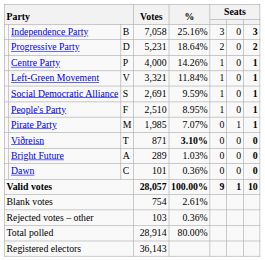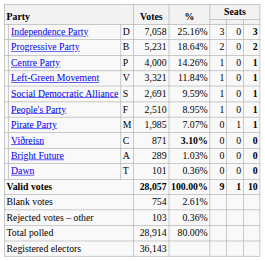 <table class="wikitable" border="1" style="text-align:right;">
 <tr>
 <th style="text-align:left;" valign=bottom rowspan=2 colspan=3>Party</th>
 <th align=center valign=bottom rowspan=2 width="50">Votes</th>
 <th align=center valign=bottom rowspan=2 width="50">%</th>
 <th colspan=3>Seats</th>
 </tr>
 <tr>
 <th align=center valign=bottom width="20"><small></small></th>
 <th align=center valign=bottom width="20"><small><a href='#'></a></small></th>
 <th align=center valign=bottom width="20"><small></small></th>
 </tr>
 <tr>
 <td></td>
 <td align=left><a href='#'>Independence Party</a></td>
-<td align=left>B</td>
+<td align=left>D</td>
 <td>7,058</td>
 <td>25.16%</td>
 <td>3</td>
 <td>0</td>
 <td><strong>3</strong></td>
 </tr>
 <tr>
 <td></td>
 <td align=left><a href='#'>Progressive Party</a></td>
-<td align=left>D</td>
+<td align=left>B</td>
 <td>5,231</td>
 <td>18.64%</td>
 <td>2</td>
 <td>0</td>
 <td><strong>2</strong></td>
 </tr>
 <tr>
 <td></td>
 <td align=left><a href='#'>Centre Party</a></td>
 <td align=left>P</td>
 <td>4,000</td>
 <td>14.26%</td>
 <td>1</td>
 <td>0</td>
 <td><strong>1</strong></td>
 </tr>
 <tr>
 <td></td>
 <td align=left><a href='#'>Left-Green Movement</a></td>
 <td align=left>V</td>
 <td>3,321</td>
 <td>11.84%</td>
 <td>1</td>
 <td>0</td>
 <td><strong>1</strong></td>
 </tr>
 <tr>
 <td></td>
 <td align=left style="white-space: nowrap;"><a href='#'>Social Democratic Alliance</a></td>
 <td align=left>S</td>
 <td>2,691</td>
 <td>9.59%</td>
 <td>1</td>
 <td>0</td>
 <td><strong>1</strong></td>
 </tr>
 <tr>
 <td></td>
 <td align=left><a href='#'>People's Party</a></td>
 <td align=left>F</td>
 <td>2,510</td>
 <td>8.95%</td>
 <td>1</td>
 <td>0</td>
 <td><strong>1</strong></td>
 </tr>
 <tr>
 <td></td>
 <td align=left><a href='#'>Pirate Party</a></td>
 <td align=left>M</td>
 <td>1,985</td>
 <td>7.07%</td>
 <td>0</td>
 <td>1</td>
 <td><strong>1</strong></td>
 </tr>
 <tr>
 <td></td>
 <td align=left><a href='#'>Viðreisn</a></td>
-<td align=left>T</td>
+<td align=left>C</td>
 <td>871</td>
 <td><strong>3.10%</strong></td>
 <td>0</td>
 <td>0</td>
 <td><strong>0</strong></td>
 </tr>
 <tr>
 <td></td>
 <td align=left><a href='#'>Bright Future</a></td>
 <td align=left>A</td>
 <td>289</td>
 <td>1.03%</td>
 <td>0</td>
 <td>0</td>
 <td><strong>0</strong></td>
 </tr>
 <tr>
 <td></td>
 <td align=left><a href='#'>Dawn</a></td>
-<td align=left>C</td>
+<td align=left>T</td>
 <td>101</td>
 <td>0.36%</td>
 <td>0</td>
 <td>0</td>
 <td><strong>0</strong></td>
 </tr>
 <tr style="font-weight:bold">
 <td align=left colspan=3>Valid votes</td>
 <td>28,057</td>
 <td>100.00%</td>
 <td>9</td>
 <td>1</td>
 <td>10</td>
 </tr>
 <tr>
 <td align=left colspan=3>Blank votes</td>
 <td>754</td>
 <td>2.61%</td>
 <td></td>
 <td></td>
 <td></td>
 </tr>
 <tr>
 <td align=left colspan=3>Rejected votes – other</td>
 <td>103</td>
 <td>0.36%</td>
 <td></td>
 <td></td>
 <td></td>
 </tr>
 <tr>
 <td align=left colspan=3>Total polled</td>
 <td>28,914</td>
 <td>80.00%</td>
 <td></td>
 <td></td>
 <td></td>
 </tr>
 <tr>
 <td align=left colspan=3>Registered electors</td>
 <td>36,143</td>
 <td></td>
 <td></td>
 <td></td>
 <td></td>
 </tr>
 </table>
